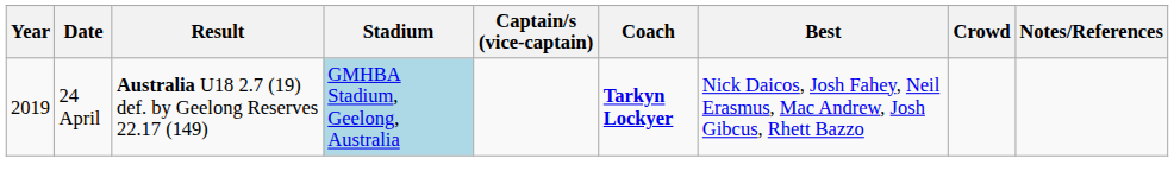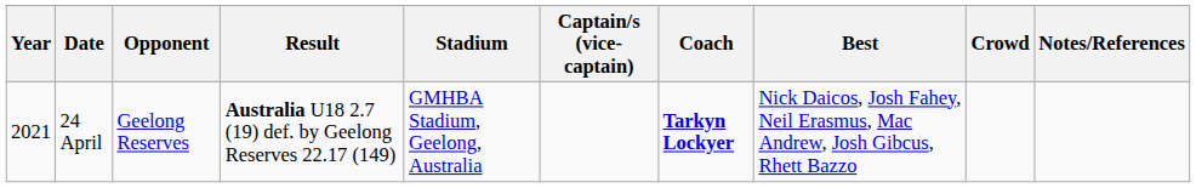 <table class="wikitable sortable" style="width: 75%; margin: 0 auto 0 auto;">
 <tr>
 <th>Year</th>
 <th>Date</th>
+<th>Opponent</th>
 <th>Result</th>
 <th>Stadium</th>
 <th>Captain/s (vice-captain)</th>
 <th>Coach</th>
 <th>Best</th>
 <th>Crowd</th>
 <th>Notes/References</th>
 </tr>
 <tr>
-<td>2019</td>
+<td>2021</td>
 <td>24 April</td>
+<td><a href='#'>Geelong Reserves</a></td>
 <td><strong>Australia</strong> U18 2.7 (19) def. by Geelong Reserves 22.17 (149)</td>
-<td style="background: lightblue;"><a href='#'>GMHBA Stadium</a>, <a href='#'>Geelong</a>, <a href='#'>Australia</a></td>
+<td><a href='#'>GMHBA Stadium</a>, <a href='#'>Geelong</a>, <a href='#'>Australia</a></td>
 <td></td>
 <td><strong><a href='#'>Tarkyn Lockyer</a></strong></td>
 <td><a href='#'>Nick Daicos</a>, <a href='#'>Josh Fahey</a>, <a href='#'>Neil Erasmus</a>, <a href='#'>Mac Andrew</a>, <a href='#'>Josh Gibcus</a>, <a href='#'>Rhett Bazzo</a></td>
 <td></td>
 <td></td>
 </tr>
 </table>
